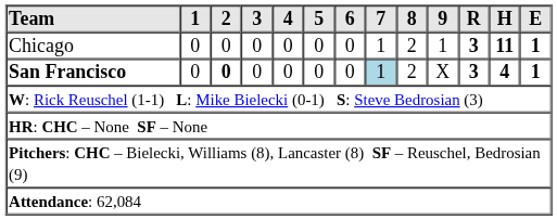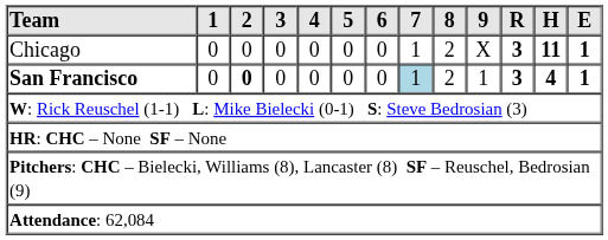 <table border=1 cellspacing=0 width=450 style="margin-left:3em;">
 <tr style="text-align:center; background-color:#e6e6e6;">
 <th align=left width=28%>Team</th>
 <th width=5%>1</th>
 <th width=5%>2</th>
 <th width=5%>3</th>
 <th width=5%>4</th>
 <th width=5%>5</th>
 <th width=5%>6</th>
 <th width=5%>7</th>
 <th width=5%>8</th>
 <th width=5%>9</th>
 <th width=5%>R</th>
 <th width=5%>H</th>
 <th width=5%>E</th>
 </tr>
 <tr style="text-align:center;">
 <td align=left>Chicago</td>
 <td>0</td>
 <td>0</td>
 <td>0</td>
 <td>0</td>
 <td>0</td>
 <td>0</td>
 <td>1</td>
 <td>2</td>
-<td>1</td>
+<td>X</td>
 <td><strong>3</strong></td>
 <td><strong>11</strong></td>
 <td><strong>1</strong></td>
 </tr>
 <tr style="text-align:center;">
 <td align=left><strong>San Francisco</strong></td>
 <td>0</td>
 <td><strong>0</strong></td>
 <td>0</td>
 <td>0</td>
 <td>0</td>
 <td>0</td>
 <td style="background: lightblue;">1</td>
 <td>2</td>
-<td>X</td>
+<td>1</td>
 <td><strong>3</strong></td>
 <td><strong>4</strong></td>
 <td><strong>1</strong></td>
 </tr>
 <tr style="text-align:left;">
 <td colspan=13><small><strong>W</strong>: <a href='#'>Rick Reuschel</a> (1-1)   <strong>L</strong>: <a href='#'>Mike Bielecki</a> (0-1)   <strong>S</strong>: <a href='#'>Steve Bedrosian</a> (3)</small></td>
 </tr>
 <tr style="text-align:left;">
 <td colspan=13><small><strong>HR</strong>: <strong>CHC</strong> – None  <strong>SF</strong> – None</small></td>
 </tr>
 <tr style="text-align:left;">
 <td colspan=13><small><strong>Pitchers</strong>: <strong>CHC</strong> – Bielecki, Williams (8), Lancaster (8)  <strong>SF</strong> – Reuschel, Bedrosian (9)</small></td>
 </tr>
 <tr style="text-align:left;">
 <td colspan=13><small><strong>Attendance</strong>: 62,084</small></td>
 </tr>
 </table>
